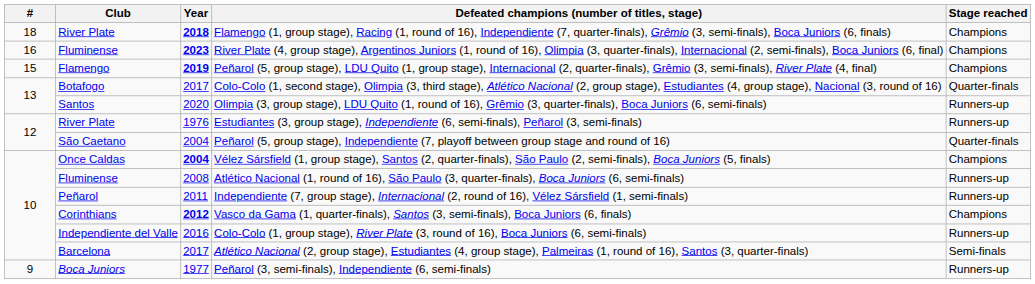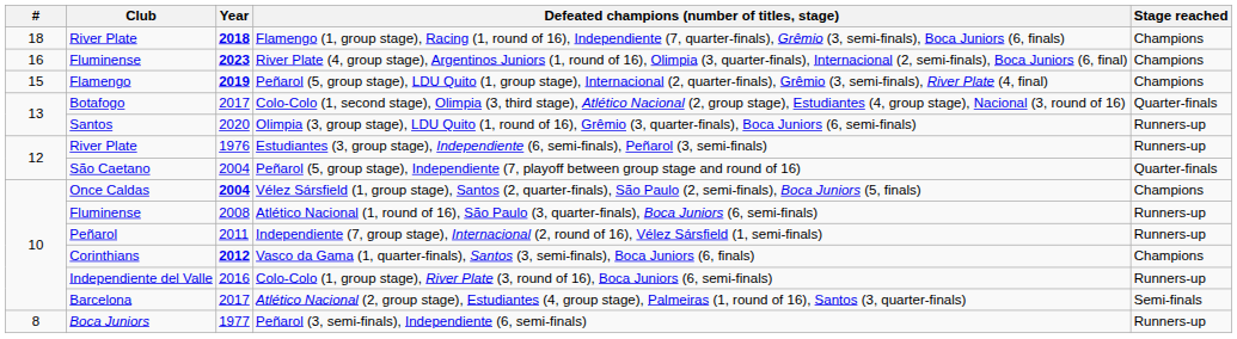 <table class="wikitable plainrowheaders sortable">
 <tr>
 <th width=5%>#</th>
 <th>Club</th>
 <th>Year</th>
 <th>Defeated champions (number of titles, stage)</th>
 <th>Stage reached</th>
 </tr>
 <tr>
 <td style="text-align: center">18</td>
 <td> <a href='#'>River Plate</a></td>
 <td><strong><a href='#'>2018</a></strong></td>
 <td><a href='#'>Flamengo</a> (1, group stage), <a href='#'>Racing</a> (1, round of 16), <a href='#'>Independiente</a> (7, quarter-finals), <em><a href='#'>Grêmio</a></em> (3, semi-finals), <a href='#'>Boca Juniors</a> (6, finals)</td>
 <td>Champions</td>
 </tr>
 <tr>
 <td style="text-align: center">16</td>
 <td> <a href='#'>Fluminense</a></td>
 <td><strong><a href='#'>2023</a></strong></td>
 <td><a href='#'>River Plate</a> (4, group stage), <a href='#'>Argentinos Juniors</a> (1, round of 16), <a href='#'>Olimpia</a> (3, quarter-finals), <a href='#'>Internacional</a> (2, semi-finals), <a href='#'>Boca Juniors</a> (6, final)</td>
 <td>Champions</td>
 </tr>
 <tr>
 <td style="text-align: center">15</td>
 <td> <a href='#'>Flamengo</a></td>
 <td><strong><a href='#'>2019</a></strong></td>
 <td><a href='#'>Peñarol</a> (5, group stage), <a href='#'>LDU Quito</a> (1, group stage), <a href='#'>Internacional</a> (2, quarter-finals), <a href='#'>Grêmio</a> (3, semi-finals), <em><a href='#'>River Plate</a></em> (4, final)</td>
 <td>Champions</td>
 </tr>
 <tr>
 <td rowspan=2 style="text-align: center">13</td>
 <td> <a href='#'>Botafogo</a></td>
 <td><a href='#'>2017</a></td>
 <td><a href='#'>Colo-Colo</a> (1, second stage), <a href='#'>Olimpia</a> (3, third stage), <em><a href='#'>Atlético Nacional</a></em> (2, group stage), <a href='#'>Estudiantes</a> (4, group stage), <a href='#'>Nacional</a> (3, round of 16)</td>
 <td>Quarter-finals</td>
 </tr>
 <tr>
 <td> <a href='#'>Santos</a></td>
 <td><a href='#'>2020</a></td>
 <td><a href='#'>Olimpia</a> (3, group stage), <a href='#'>LDU Quito</a> (1, round of 16), <a href='#'>Grêmio</a> (3, quarter-finals), <a href='#'>Boca Juniors</a> (6, semi-finals)</td>
 <td>Runners-up</td>
 </tr>
 <tr>
 <td rowspan=2 style="text-align: center">12</td>
 <td> <a href='#'>River Plate</a></td>
 <td><a href='#'>1976</a></td>
 <td><a href='#'>Estudiantes</a> (3, group stage), <em><a href='#'>Independiente</a></em> (6, semi-finals), <a href='#'>Peñarol</a> (3, semi-finals)</td>
 <td>Runners-up</td>
 </tr>
 <tr>
 <td> <a href='#'>São Caetano</a></td>
 <td><a href='#'>2004</a></td>
 <td><a href='#'>Peñarol</a> (5, group stage), <a href='#'>Independiente</a> (7, playoff between group stage and round of 16)</td>
 <td>Quarter-finals</td>
 </tr>
 <tr>
 <td rowspan=6 style="text-align: center">10</td>
 <td> <a href='#'>Once Caldas</a></td>
 <td><strong><a href='#'>2004</a></strong></td>
 <td><a href='#'>Vélez Sársfield</a> (1, group stage), <a href='#'>Santos</a> (2, quarter-finals), <a href='#'>São Paulo</a> (2, semi-finals), <em><a href='#'>Boca Juniors</a></em> (5, finals)</td>
 <td>Champions</td>
 </tr>
 <tr>
 <td> <a href='#'>Fluminense</a></td>
 <td><a href='#'>2008</a></td>
 <td><a href='#'>Atlético Nacional</a> (1, round of 16), <a href='#'>São Paulo</a> (3, quarter-finals), <em><a href='#'>Boca Juniors</a></em> (6, semi-finals)</td>
 <td>Runners-up</td>
 </tr>
 <tr>
 <td> <a href='#'>Peñarol</a></td>
 <td><a href='#'>2011</a></td>
 <td><a href='#'>Independiente</a> (7, group stage), <em><a href='#'>Internacional</a></em> (2, round of 16), <a href='#'>Vélez Sársfield</a> (1, semi-finals)</td>
 <td>Runners-up</td>
 </tr>
 <tr>
 <td> <a href='#'>Corinthians</a></td>
 <td><strong><a href='#'>2012</a></strong></td>
 <td><a href='#'>Vasco da Gama</a> (1, quarter-finals), <em><a href='#'>Santos</a></em> (3, semi-finals), <a href='#'>Boca Juniors</a> (6, finals)</td>
 <td>Champions</td>
 </tr>
 <tr>
 <td> <a href='#'>Independiente del Valle</a></td>
 <td><a href='#'>2016</a></td>
 <td><a href='#'>Colo-Colo</a> (1, group stage), <em><a href='#'>River Plate</a></em> (3, round of 16), <a href='#'>Boca Juniors</a> (6, semi-finals)</td>
 <td>Runners-up</td>
 </tr>
 <tr>
 <td> <a href='#'>Barcelona</a></td>
 <td><a href='#'>2017</a></td>
 <td><em><a href='#'>Atlético Nacional</a></em> (2, group stage), <a href='#'>Estudiantes</a> (4, group stage), <a href='#'>Palmeiras</a> (1, round of 16), <a href='#'>Santos</a> (3, quarter-finals)</td>
 <td>Semi-finals</td>
 </tr>
 <tr>
-<td style="text-align: center">9</td>
+<td style="text-align: center">8</td>
 <td> <em><a href='#'>Boca Juniors</a></em></td>
 <td><a href='#'>1977</a></td>
 <td><a href='#'>Peñarol</a> (3, semi-finals), <a href='#'>Independiente</a> (6, semi-finals)</td>
 <td>Runners-up</td>
 </tr>
 </table>
